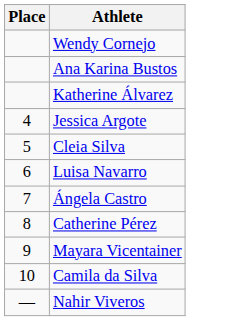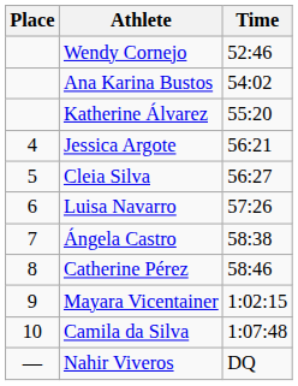 <table class=wikitable>
 <tr>
 <th>Place</th>
 <th>Athlete</th>
+<th>Time</th>
 </tr>
 <tr>
 <td align=center></td>
 <td><a href='#'>Wendy Cornejo</a> </td>
+<td>52:46</td>
 </tr>
 <tr>
 <td align=center></td>
 <td><a href='#'>Ana Karina Bustos</a> </td>
+<td>54:02</td>
 </tr>
 <tr>
 <td align=center></td>
 <td><a href='#'>Katherine Álvarez</a> </td>
+<td>55:20</td>
 </tr>
 <tr>
 <td align=center>4</td>
 <td><a href='#'>Jessica Argote</a> </td>
+<td>56:21</td>
 </tr>
 <tr>
 <td align=center>5</td>
 <td><a href='#'>Cleia Silva</a> </td>
+<td>56:27</td>
 </tr>
 <tr>
 <td align=center>6</td>
 <td><a href='#'>Luisa Navarro</a> </td>
+<td>57:26</td>
 </tr>
 <tr>
 <td align=center>7</td>
 <td><a href='#'>Ángela Castro</a> </td>
+<td>58:38</td>
 </tr>
 <tr>
 <td align=center>8</td>
 <td><a href='#'>Catherine Pérez</a> </td>
+<td>58:46</td>
 </tr>
 <tr>
 <td align=center>9</td>
 <td><a href='#'>Mayara Vicentainer</a> </td>
+<td>1:02:15</td>
 </tr>
 <tr>
 <td align=center>10</td>
 <td><a href='#'>Camila da Silva</a> </td>
+<td>1:07:48</td>
 </tr>
 <tr>
 <td align=center>—</td>
 <td><a href='#'>Nahir Viveros</a> </td>
+<td>DQ</td>
 </tr>
 </table>
